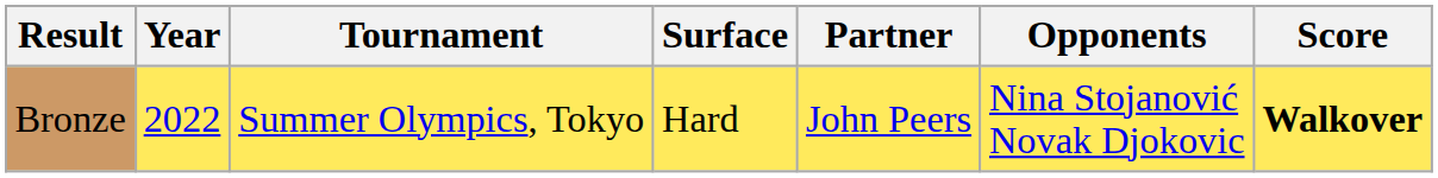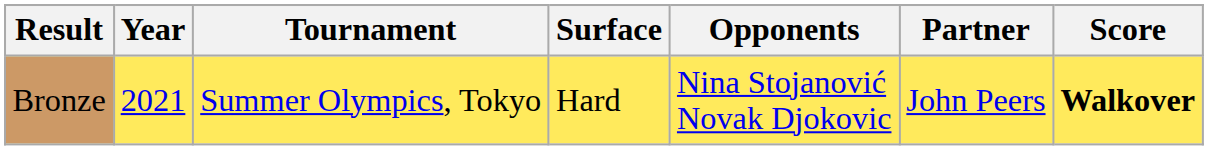 <table class="sortable wikitable">
 <tr>
 <th>Result</th>
 <th>Year</th>
 <th>Tournament</th>
 <th>Surface</th>
+<th>Opponents</th>
 <th>Partner</th>
-<th>Opponents</th>
 <th>Score</th>
 </tr>
 <tr bgcolor=FFEA5C>
 <td bgcolor=cc9966>Bronze</td>
-<td><a href='#'>2022</a></td>
+<td><a href='#'>2021</a></td>
 <td><a href='#'>Summer Olympics</a>, Tokyo</td>
 <td>Hard</td>
+<td> <a href='#'>Nina Stojanović</a> <br> <a href='#'>Novak Djokovic</a></td>
 <td> <a href='#'>John Peers</a></td>
-<td> <a href='#'>Nina Stojanović</a> <br> <a href='#'>Novak Djokovic</a></td>
 <td><strong>Walkover</strong></td>
 </tr>
 </table>
